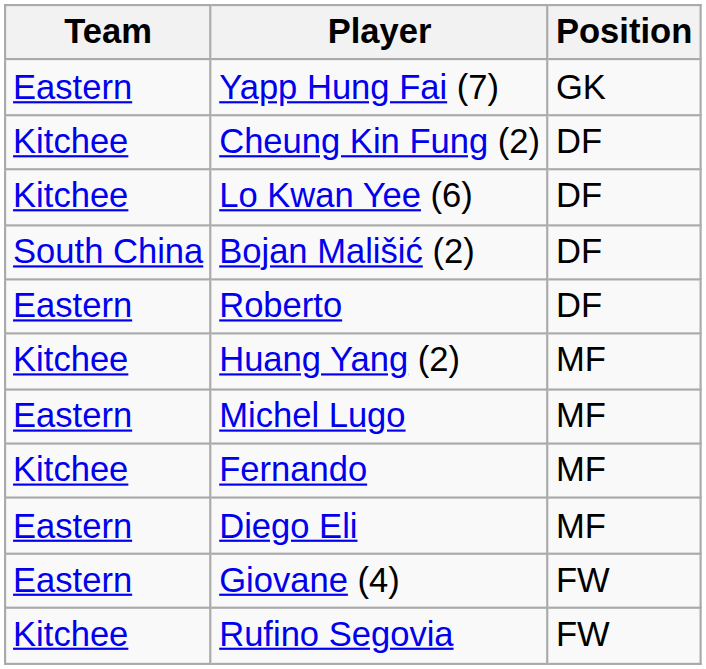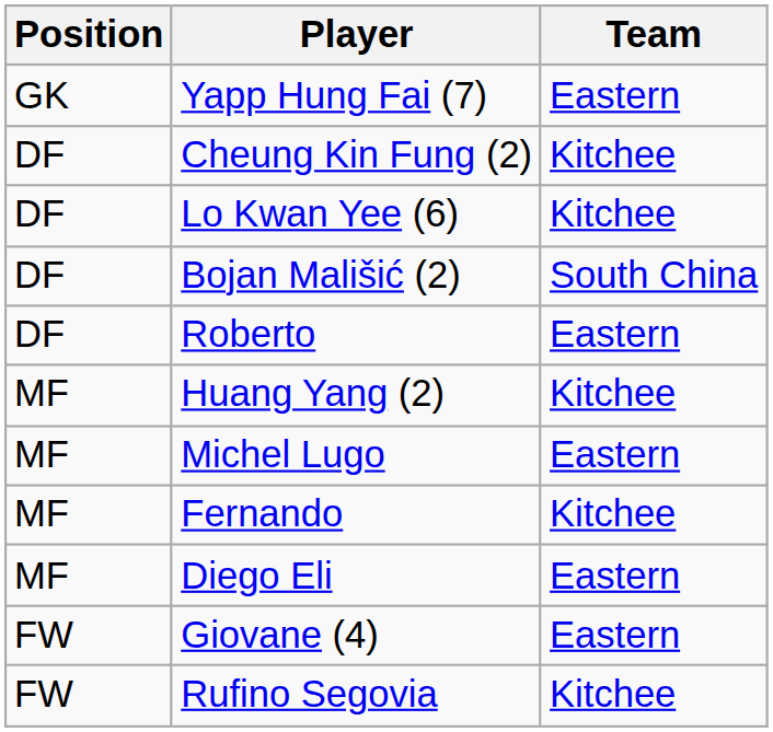 <table class="wikitable">
 <tr>
+<th>Position</th>
+<th>Player</th>
 <th>Team</th>
-<th>Player</th>
-<th>Position</th>
 </tr>
 <tr>
+<td>GK</td>
+<td> <a href='#'>Yapp Hung Fai</a> (7)</td>
 <td><a href='#'>Eastern</a></td>
-<td> <a href='#'>Yapp Hung Fai</a> (7)</td>
-<td>GK</td>
 </tr>
 <tr>
+<td>DF</td>
+<td> <a href='#'>Cheung Kin Fung</a> (2)</td>
 <td><a href='#'>Kitchee</a></td>
-<td> <a href='#'>Cheung Kin Fung</a> (2)</td>
-<td>DF</td>
 </tr>
 <tr>
+<td>DF</td>
+<td> <a href='#'>Lo Kwan Yee</a> (6)</td>
 <td><a href='#'>Kitchee</a></td>
-<td> <a href='#'>Lo Kwan Yee</a> (6)</td>
-<td>DF</td>
 </tr>
 <tr>
+<td>DF</td>
+<td> <a href='#'>Bojan Mališić</a> (2)</td>
 <td><a href='#'>South China</a></td>
-<td> <a href='#'>Bojan Mališić</a> (2)</td>
-<td>DF</td>
 </tr>
 <tr>
+<td>DF</td>
+<td> <a href='#'>Roberto</a></td>
 <td><a href='#'>Eastern</a></td>
-<td> <a href='#'>Roberto</a></td>
-<td>DF</td>
 </tr>
 <tr>
+<td>MF</td>
+<td> <a href='#'>Huang Yang</a> (2)</td>
 <td><a href='#'>Kitchee</a></td>
-<td> <a href='#'>Huang Yang</a> (2)</td>
-<td>MF</td>
 </tr>
 <tr>
+<td>MF</td>
+<td> <a href='#'>Michel Lugo</a></td>
 <td><a href='#'>Eastern</a></td>
-<td> <a href='#'>Michel Lugo</a></td>
-<td>MF</td>
 </tr>
 <tr>
+<td>MF</td>
+<td> <a href='#'>Fernando</a></td>
 <td><a href='#'>Kitchee</a></td>
-<td> <a href='#'>Fernando</a></td>
-<td>MF</td>
 </tr>
 <tr>
+<td>MF</td>
+<td> <a href='#'>Diego Eli</a></td>
 <td><a href='#'>Eastern</a></td>
-<td> <a href='#'>Diego Eli</a></td>
-<td>MF</td>
 </tr>
 <tr>
+<td>FW</td>
+<td> <a href='#'>Giovane</a> (4)</td>
 <td><a href='#'>Eastern</a></td>
-<td> <a href='#'>Giovane</a> (4)</td>
-<td>FW</td>
 </tr>
 <tr>
+<td>FW</td>
+<td> <a href='#'>Rufino Segovia</a></td>
 <td><a href='#'>Kitchee</a></td>
-<td> <a href='#'>Rufino Segovia</a></td>
-<td>FW</td>
 </tr>
 </table>
